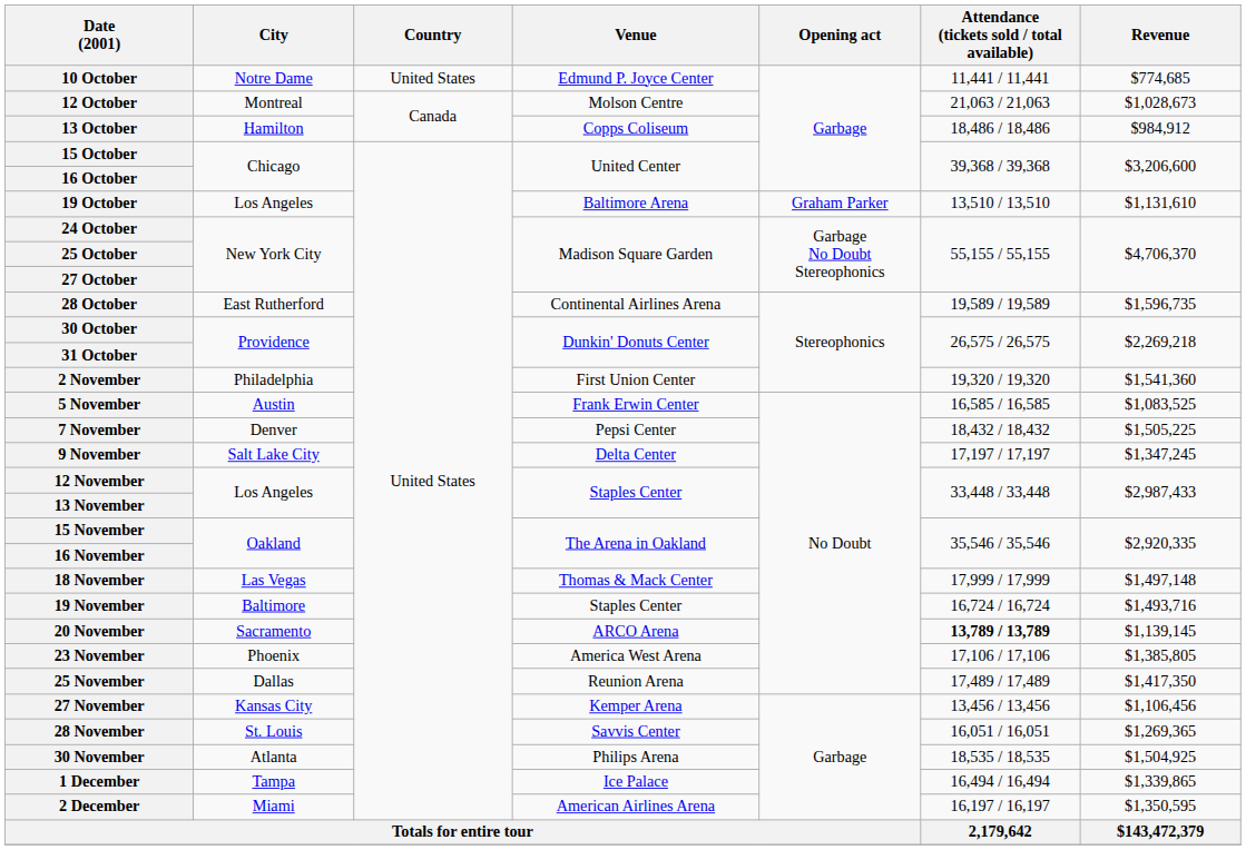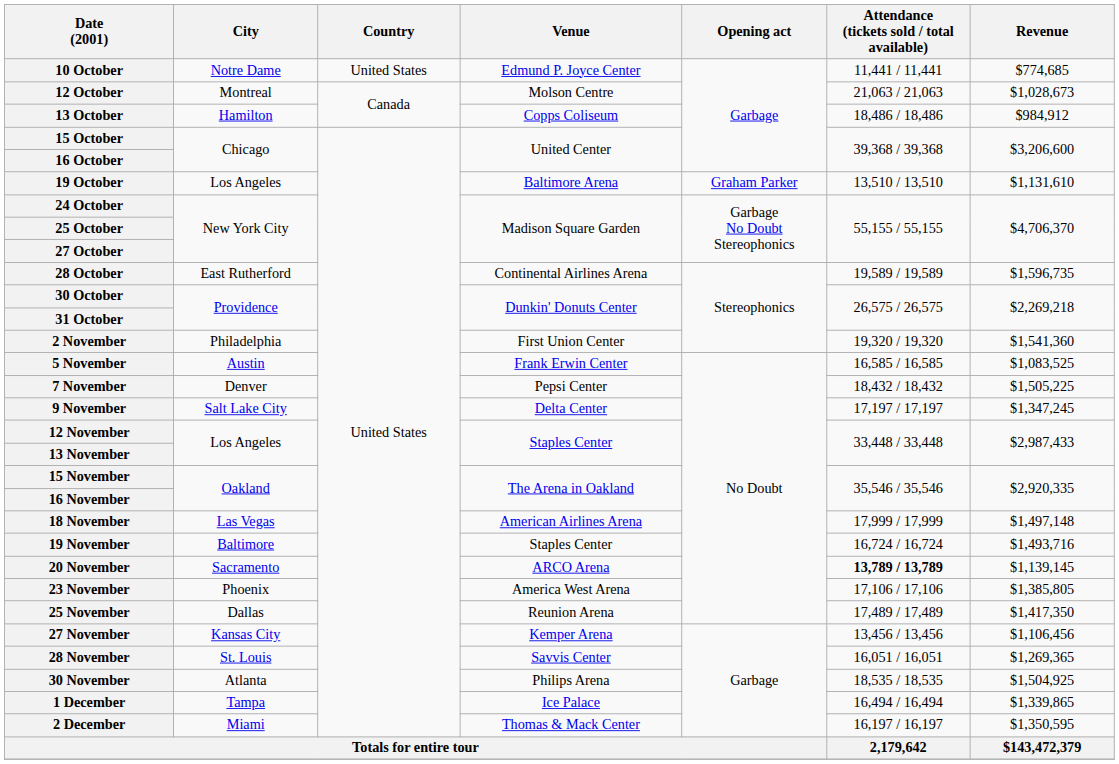 <table class="wikitable plainrowheaders" style="text-align:center;">
 <tr>
 <th scope="col" style="width:12em;">Date<br>(2001)</th>
 <th scope="col" style="width:10em;">City</th>
 <th scope="col" style="width:10em;">Country</th>
 <th scope="col" style="width:16em;">Venue</th>
 <th scope="col" style="width:10em;">Opening act</th>
 <th scope="col" style="width:10em;">Attendance <br>(tickets sold / total available)</th>
 <th scope="col" style="width:10em;">Revenue</th>
 </tr>
 <tr>
 <th scope="row" style="text-align:center;">10 October</th>
 <td><a href='#'>Notre Dame</a></td>
 <td>United States</td>
 <td><a href='#'>Edmund P. Joyce Center</a></td>
 <td rowspan="5"><a href='#'>Garbage</a></td>
 <td>11,441 / 11,441</td>
 <td>$774,685</td>
 </tr>
 <tr>
 <th scope="row" style="text-align:center;">12 October</th>
 <td>Montreal</td>
 <td rowspan="2">Canada</td>
 <td>Molson Centre</td>
 <td>21,063 / 21,063</td>
 <td>$1,028,673</td>
 </tr>
 <tr>
 <th scope="row" style="text-align:center;">13 October</th>
 <td><a href='#'>Hamilton</a></td>
 <td><a href='#'>Copps Coliseum</a></td>
 <td>18,486 / 18,486</td>
 <td>$984,912</td>
 </tr>
 <tr>
 <th scope="row" style="text-align:center;">15 October</th>
 <td rowspan="2">Chicago</td>
 <td rowspan="27">United States</td>
 <td rowspan="2">United Center</td>
 <td rowspan="2">39,368 / 39,368</td>
 <td rowspan="2">$3,206,600</td>
 </tr>
 <tr>
 <th scope="row" style="text-align:center;">16 October</th>
 </tr>
 <tr>
 <th scope="row" style="text-align:center;">19 October</th>
 <td>Los Angeles</td>
 <td><a href='#'>Baltimore Arena</a></td>
 <td><a href='#'>Graham Parker</a></td>
 <td>13,510 / 13,510</td>
 <td>$1,131,610</td>
 </tr>
 <tr>
 <th scope="row" style="text-align:center;">24 October</th>
 <td rowspan="3">New York City</td>
 <td rowspan="3">Madison Square Garden</td>
 <td rowspan="3">Garbage<br><a href='#'>No Doubt</a><br>Stereophonics</td>
 <td rowspan="3">55,155 / 55,155</td>
 <td rowspan="3">$4,706,370</td>
 </tr>
 <tr>
 <th scope="row" style="text-align:center;">25 October</th>
 </tr>
 <tr>
 <th scope="row" style="text-align:center;">27 October</th>
 </tr>
 <tr>
 <th scope="row" style="text-align:center;">28 October</th>
 <td>East Rutherford</td>
 <td>Continental Airlines Arena</td>
 <td rowspan="4">Stereophonics</td>
 <td>19,589 / 19,589</td>
 <td>$1,596,735</td>
 </tr>
 <tr>
 <th scope="row" style="text-align:center;">30 October</th>
 <td rowspan="2"><a href='#'>Providence</a></td>
 <td rowspan="2"><a href='#'>Dunkin' Donuts Center</a></td>
 <td rowspan="2">26,575 / 26,575</td>
 <td rowspan="2">$2,269,218</td>
 </tr>
 <tr>
 <th scope="row" style="text-align:center;">31 October</th>
 </tr>
 <tr>
 <th scope="row" style="text-align:center;">2 November</th>
 <td>Philadelphia</td>
 <td>First Union Center</td>
 <td>19,320 / 19,320</td>
 <td>$1,541,360</td>
 </tr>
 <tr>
 <th scope="row" style="text-align:center;">5 November</th>
 <td><a href='#'>Austin</a></td>
 <td><a href='#'>Frank Erwin Center</a></td>
 <td rowspan="12">No Doubt</td>
 <td>16,585 / 16,585</td>
 <td>$1,083,525</td>
 </tr>
 <tr>
 <th scope="row" style="text-align:center;">7 November</th>
 <td>Denver</td>
 <td>Pepsi Center</td>
 <td>18,432 / 18,432</td>
 <td>$1,505,225</td>
 </tr>
 <tr>
 <th scope="row" style="text-align:center;">9 November</th>
 <td><a href='#'>Salt Lake City</a></td>
 <td><a href='#'>Delta Center</a></td>
 <td>17,197 / 17,197</td>
 <td>$1,347,245</td>
 </tr>
 <tr>
 <th scope="row" style="text-align:center;">12 November</th>
 <td rowspan="2">Los Angeles</td>
 <td rowspan="2"><a href='#'>Staples Center</a></td>
 <td rowspan="2">33,448 / 33,448</td>
 <td rowspan="2">$2,987,433</td>
 </tr>
 <tr>
 <th scope="row" style="text-align:center;">13 November</th>
 </tr>
 <tr>
 <th scope="row" style="text-align:center;">15 November</th>
 <td rowspan="2"><a href='#'>Oakland</a></td>
 <td rowspan="2"><a href='#'>The Arena in Oakland</a></td>
 <td rowspan="2">35,546 / 35,546</td>
 <td rowspan="2">$2,920,335</td>
 </tr>
 <tr>
 <th scope="row" style="text-align:center;">16 November</th>
 </tr>
 <tr>
 <th scope="row" style="text-align:center;">18 November</th>
 <td><a href='#'>Las Vegas</a></td>
-<td><a href='#'>Thomas & Mack Center</a></td>
+<td><a href='#'>American Airlines Arena</a></td>
 <td>17,999 / 17,999</td>
 <td>$1,497,148</td>
 </tr>
 <tr>
 <th scope="row" style="text-align:center;">19 November</th>
 <td><a href='#'>Baltimore</a></td>
 <td>Staples Center</td>
 <td>16,724 / 16,724</td>
 <td>$1,493,716</td>
 </tr>
 <tr>
 <th scope="row" style="text-align:center;">20 November</th>
 <td><a href='#'>Sacramento</a></td>
 <td><a href='#'>ARCO Arena</a></td>
 <td><strong>13,789 / 13,789</strong></td>
 <td>$1,139,145</td>
 </tr>
 <tr>
 <th scope="row" style="text-align:center;">23 November</th>
 <td>Phoenix</td>
 <td>America West Arena</td>
 <td>17,106 / 17,106</td>
 <td>$1,385,805</td>
 </tr>
 <tr>
 <th scope="row" style="text-align:center;">25 November</th>
 <td>Dallas</td>
 <td>Reunion Arena</td>
 <td>17,489 / 17,489</td>
 <td>$1,417,350</td>
 </tr>
 <tr>
 <th scope="row" style="text-align:center;">27 November</th>
 <td><a href='#'>Kansas City</a></td>
 <td><a href='#'>Kemper Arena</a></td>
 <td rowspan="5">Garbage</td>
 <td>13,456 / 13,456</td>
 <td>$1,106,456</td>
 </tr>
 <tr>
 <th scope="row" style="text-align:center;">28 November</th>
 <td><a href='#'>St. Louis</a></td>
 <td><a href='#'>Savvis Center</a></td>
 <td>16,051 / 16,051</td>
 <td>$1,269,365</td>
 </tr>
 <tr>
 <th scope="row" style="text-align:center;">30 November</th>
 <td>Atlanta</td>
 <td>Philips Arena</td>
 <td>18,535 / 18,535</td>
 <td>$1,504,925</td>
 </tr>
 <tr>
 <th scope="row" style="text-align:center;">1 December</th>
 <td><a href='#'>Tampa</a></td>
 <td><a href='#'>Ice Palace</a></td>
 <td>16,494 / 16,494</td>
 <td>$1,339,865</td>
 </tr>
 <tr>
 <th scope="row" style="text-align:center;">2 December</th>
 <td><a href='#'>Miami</a></td>
-<td><a href='#'>American Airlines Arena</a></td>
+<td><a href='#'>Thomas & Mack Center</a></td>
 <td>16,197 / 16,197</td>
 <td>$1,350,595</td>
 </tr>
 <tr>
 <th colspan="5">Totals for entire tour</th>
 <th>2,179,642</th>
 <th>$143,472,379</th>
 </tr>
 <tr>
 </tr>
 </table>
